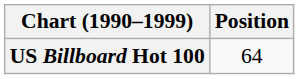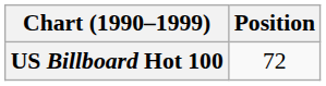 <table class="wikitable plainrowheaders" style="text-align:center">
 <tr>
 <th>Chart (1990–1999)</th>
 <th>Position</th>
 </tr>
 <tr>
 <th scope="row">US <em>Billboard</em> Hot 100</th>
-<td>64</td>
+<td>72</td>
 </tr>
 </table>
